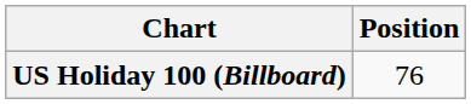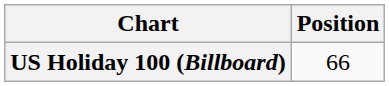 <table class="wikitable plainrowheaders sortable" style="text-align:center">
 <tr>
 <th scope="col">Chart</th>
 <th scope="col">Position</th>
 </tr>
 <tr>
 <th scope="row">US Holiday 100 (<em>Billboard</em>)</th>
-<td>76</td>
+<td>66</td>
 </tr>
 </table>
